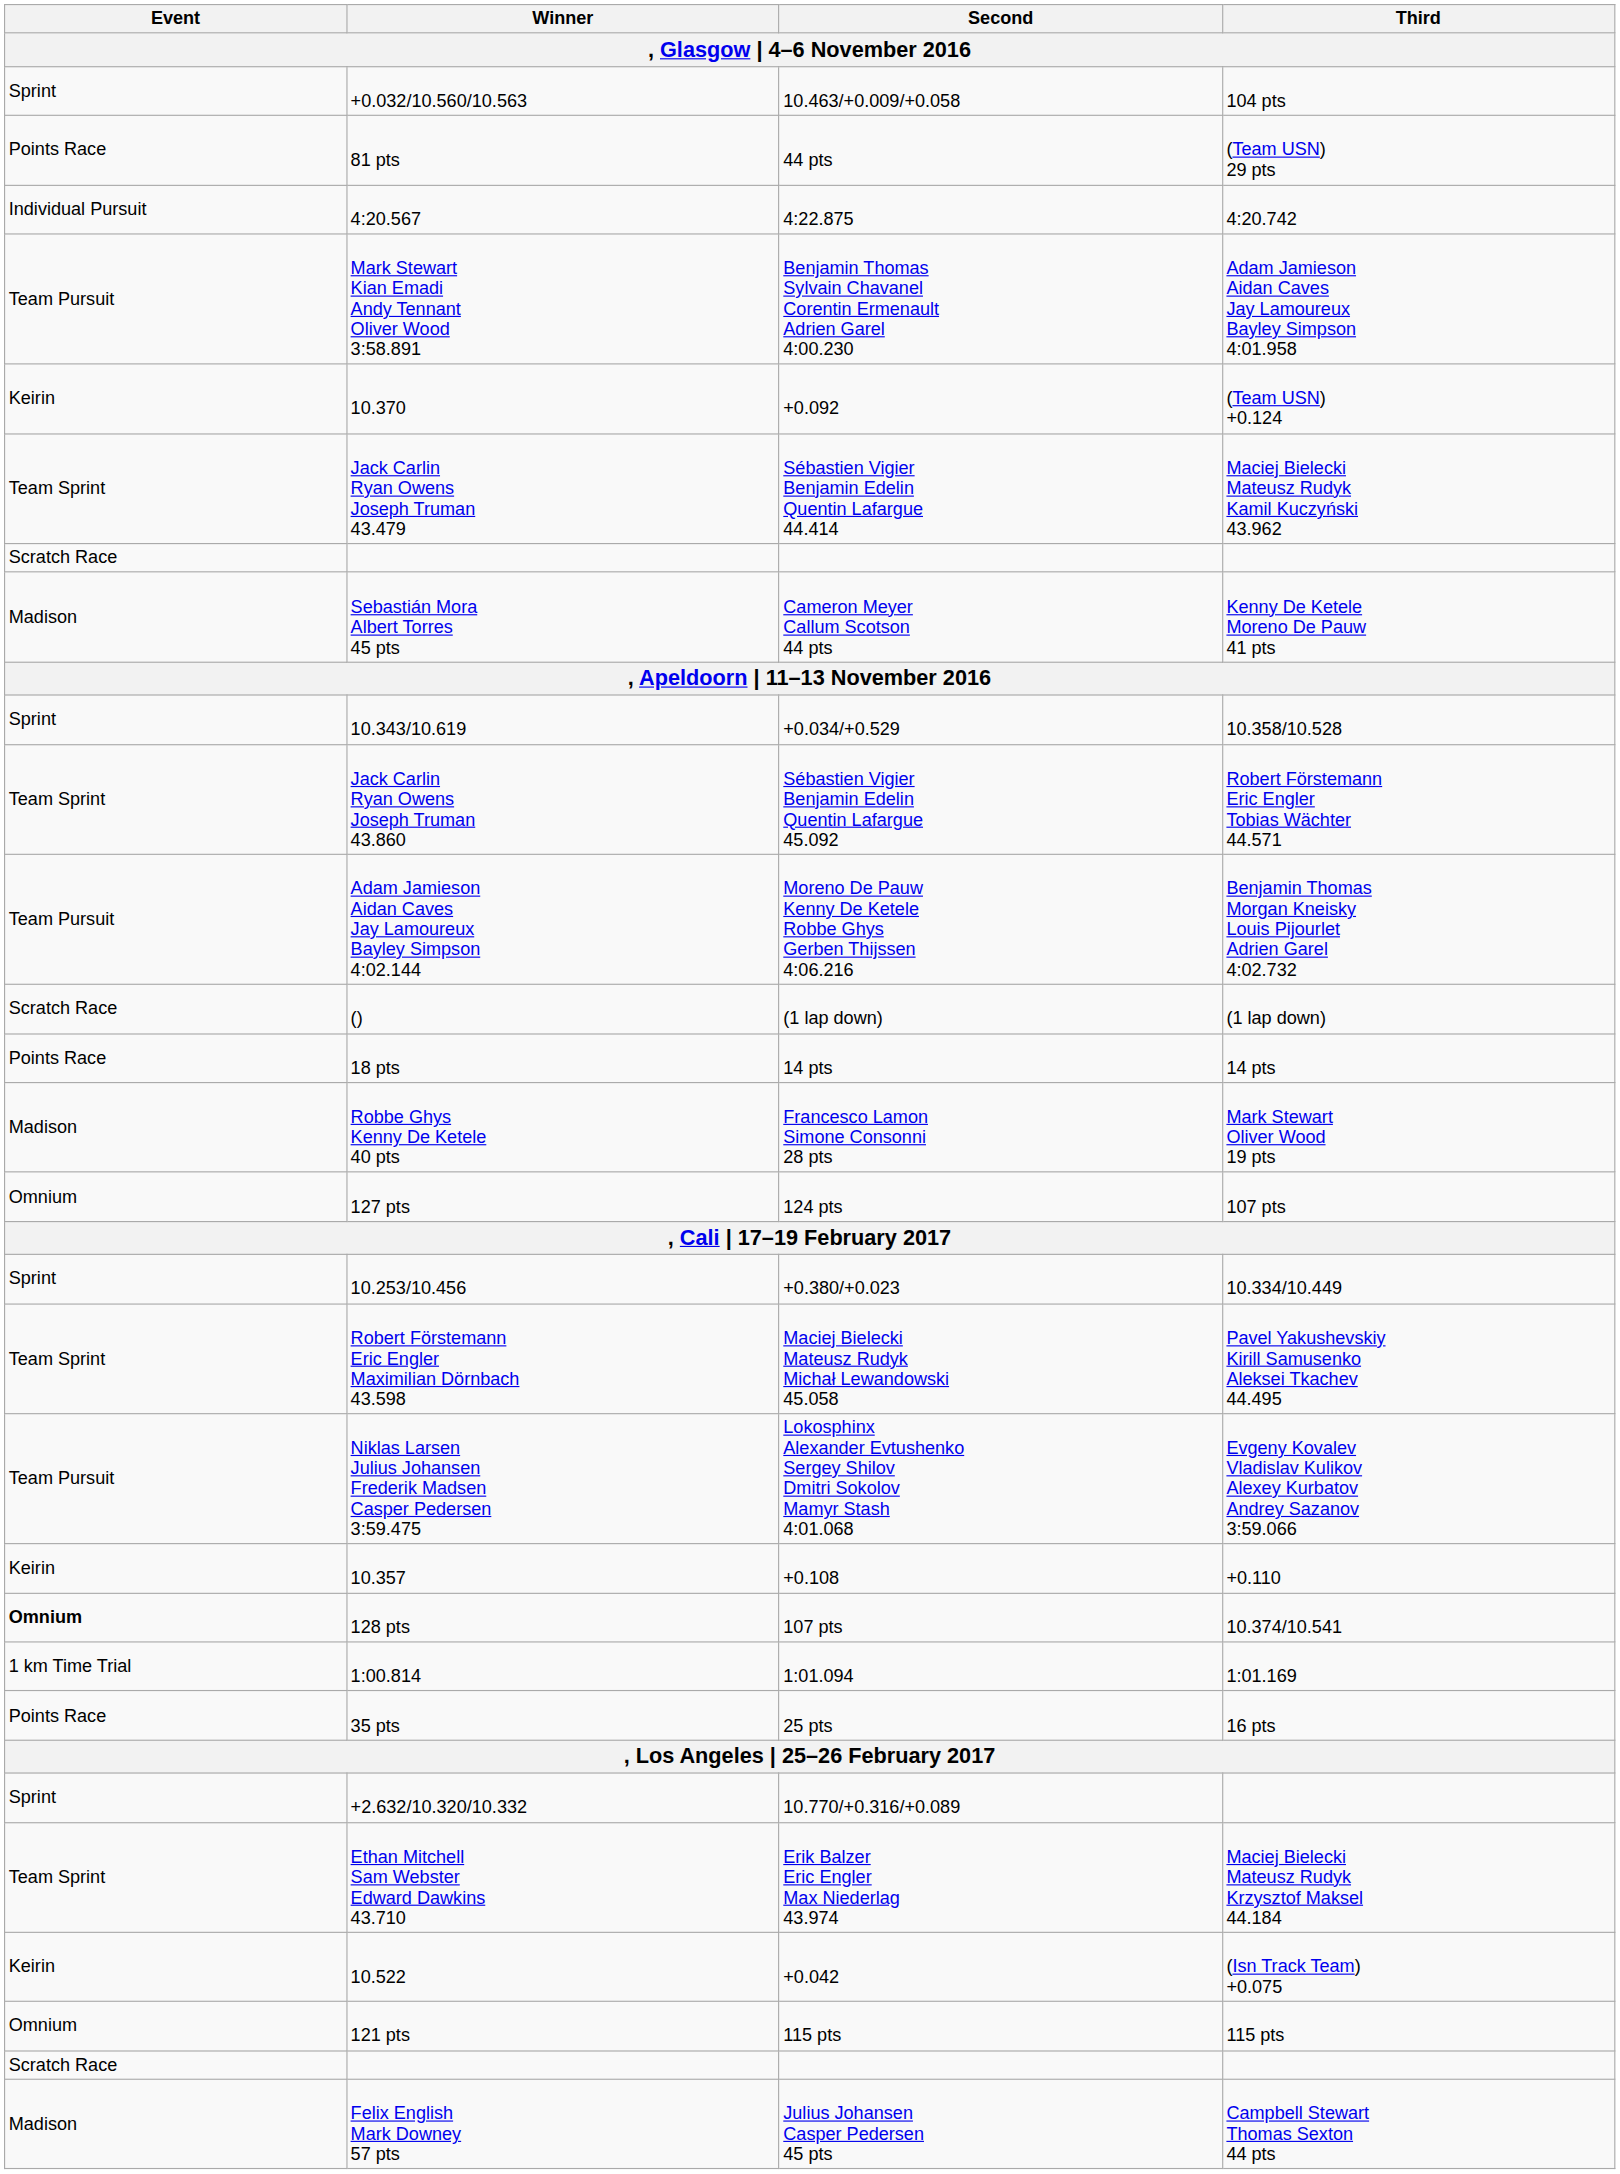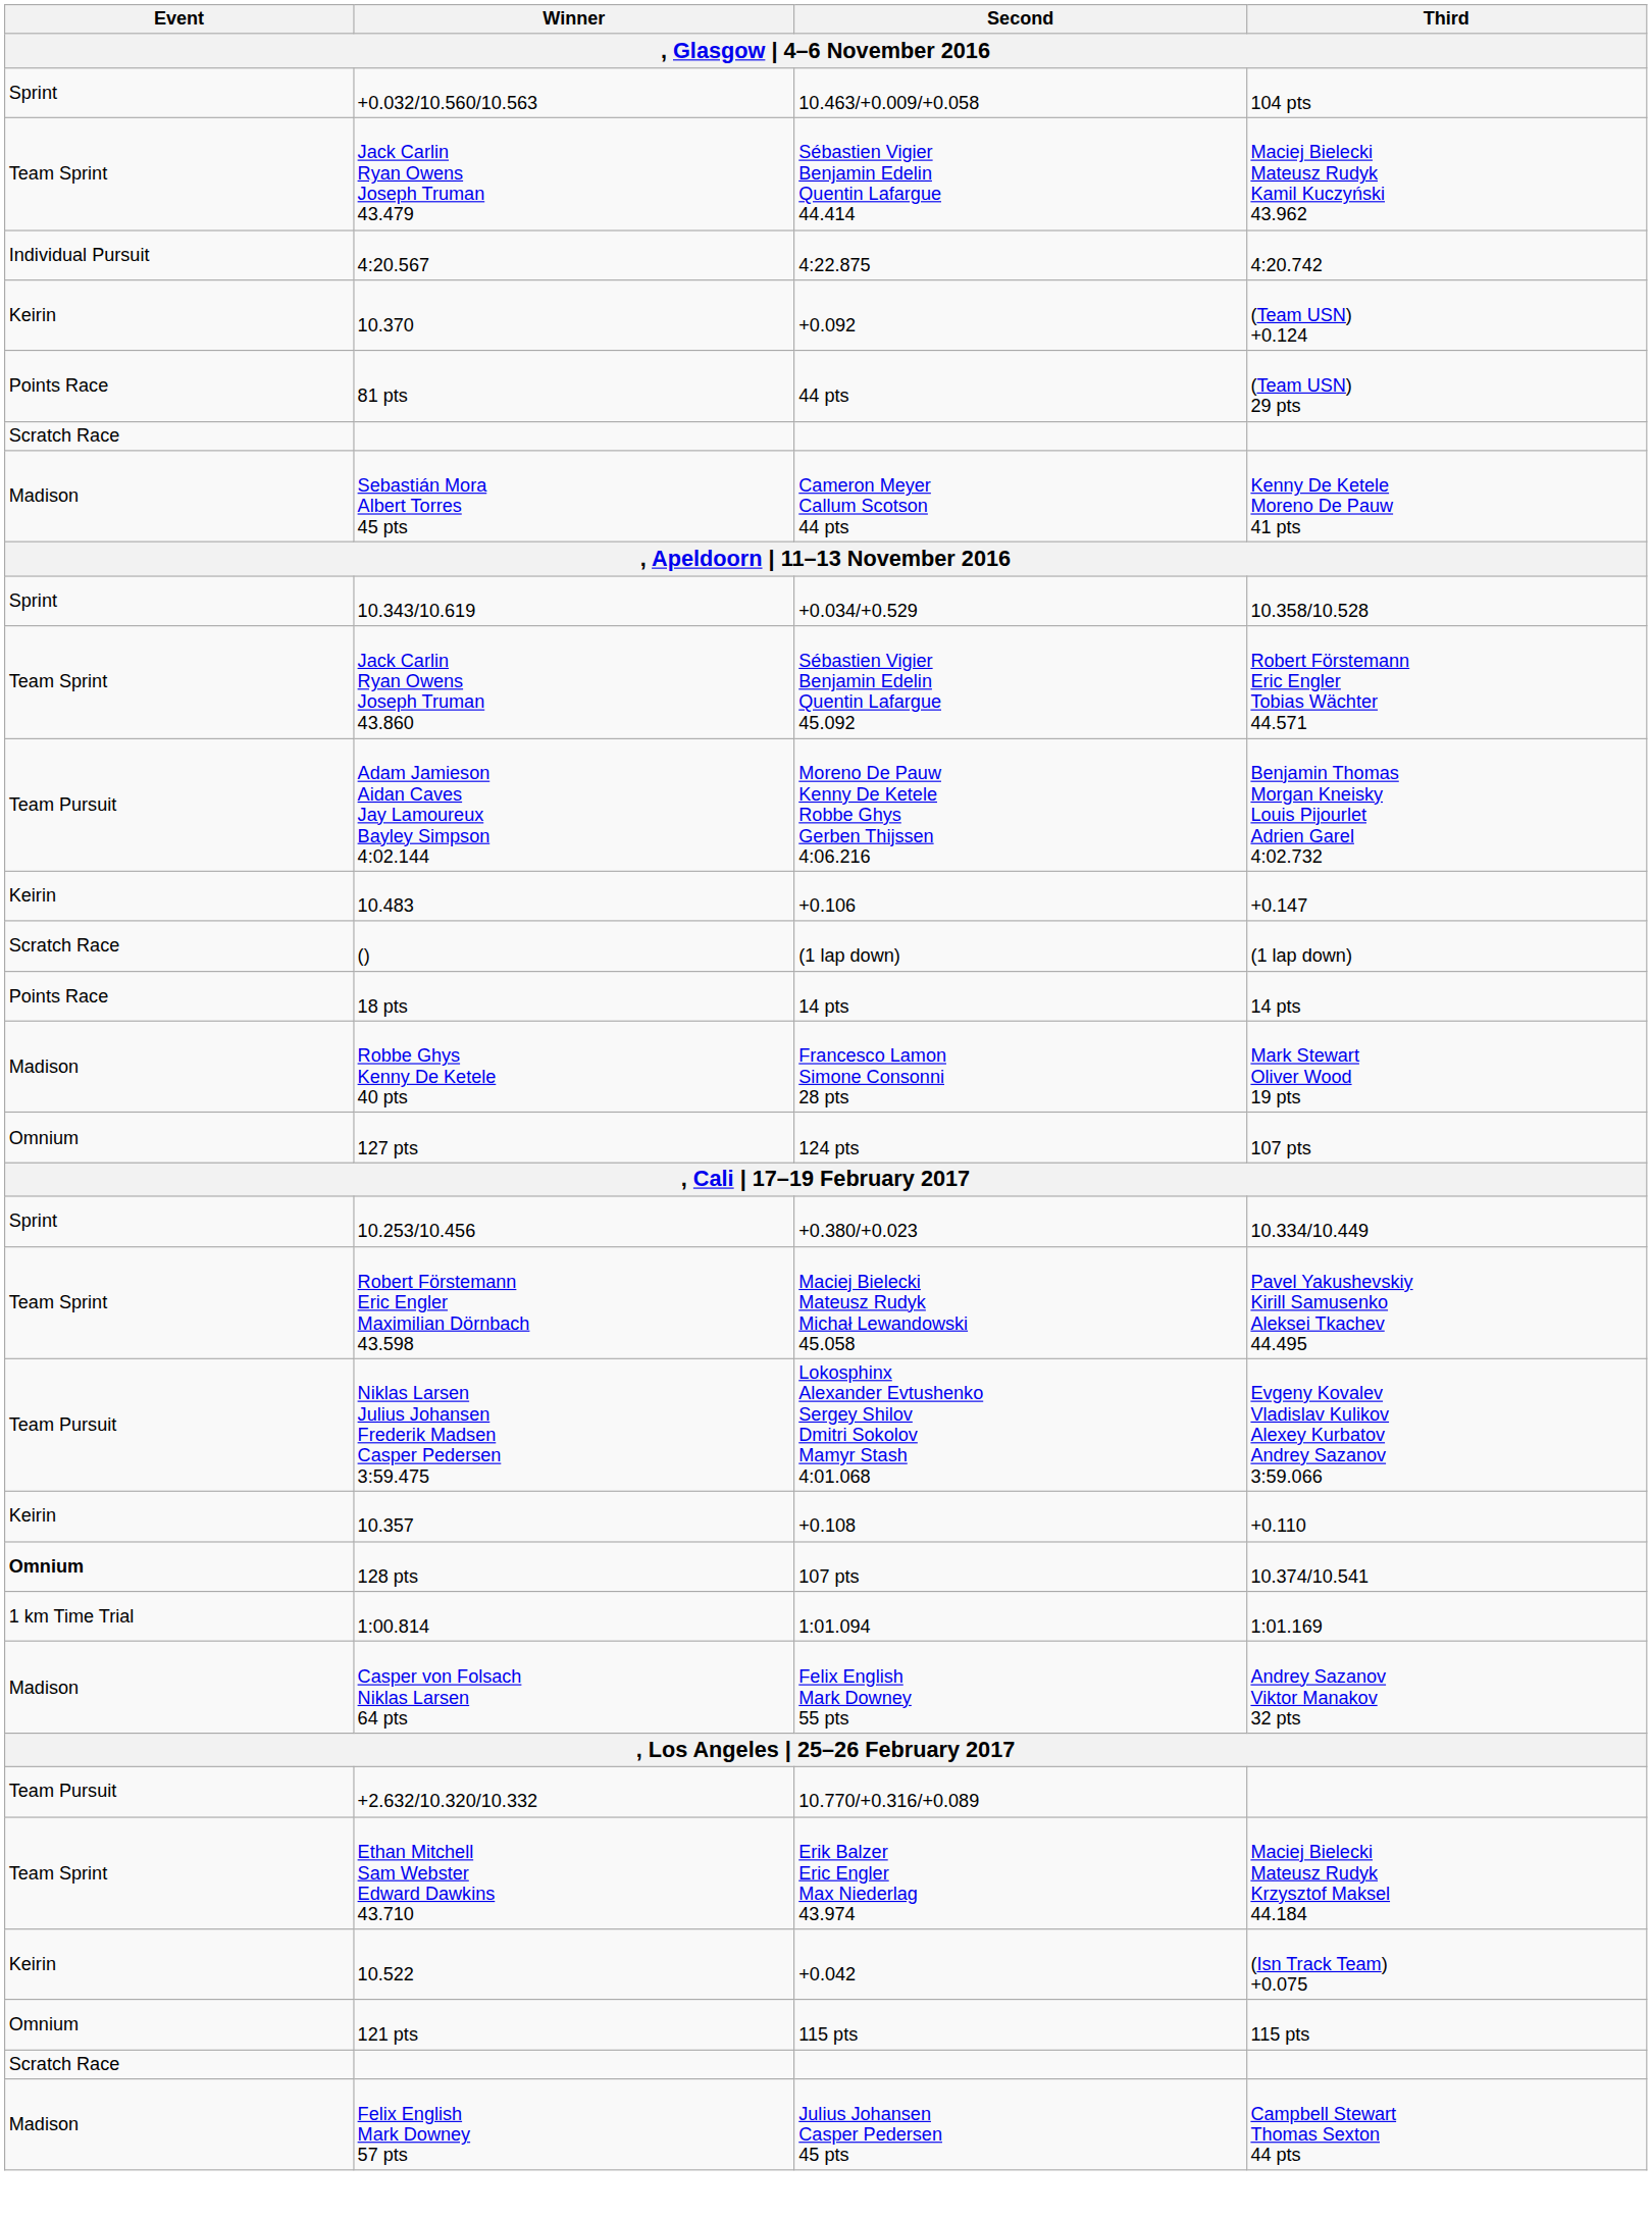 <table class="wikitable"  style="width:90%;">
 <tr>
 <th>Event</th>
 <th>Winner</th>
 <th>Second</th>
 <th>Third</th>
 </tr>
 <tr>
 <th colspan=4><big>, <a href='#'>Glasgow</a> | 4–6 November 2016</big></th>
 </tr>
 <tr>
 <td>Sprint<br><em><small></small></em></td>
 <td><br>+0.032/10.560/10.563</td>
 <td><br>10.463/+0.009/+0.058</td>
 <td><br>104 pts</td>
 </tr>
 <tr>
-<td>Points Race<br><em><small></small></em></td>
-<td><br>81 pts</td>
-<td><br>44 pts</td>
-<td><br>(<a href='#'>Team USN</a>)<br>29 pts</td>
+<td>Team Sprint<br><em><small></small></em></td>
+<td><br><a href='#'>Jack Carlin</a><br><a href='#'>Ryan Owens</a><br><a href='#'>Joseph Truman</a><br>43.479</td>
+<td><br><a href='#'>Sébastien Vigier</a><br><a href='#'>Benjamin Edelin</a><br><a href='#'>Quentin Lafargue</a><br>44.414</td>
+<td><br><a href='#'>Maciej Bielecki</a><br><a href='#'>Mateusz Rudyk</a><br><a href='#'>Kamil Kuczyński</a><br>43.962</td>
 </tr>
 <tr>
 <td>Individual Pursuit<br><em><small></small></em></td>
 <td><br>4:20.567</td>
 <td><br>4:22.875</td>
 <td><br>4:20.742</td>
 </tr>
 <tr>
-<td>Team Pursuit<br><em><small></small></em></td>
-<td><br><a href='#'>Mark Stewart</a><br><a href='#'>Kian Emadi</a><br><a href='#'>Andy Tennant</a><br><a href='#'>Oliver Wood</a><br>3:58.891</td>
-<td><br><a href='#'>Benjamin Thomas</a><br><a href='#'>Sylvain Chavanel</a><br><a href='#'>Corentin Ermenault</a><br><a href='#'>Adrien Garel</a><br>4:00.230</td>
-<td><br><a href='#'>Adam Jamieson</a><br><a href='#'>Aidan Caves</a><br><a href='#'>Jay Lamoureux</a><br><a href='#'>Bayley Simpson</a><br>4:01.958</td>
-</tr>
-<tr>
 <td>Keirin<br><em><small></small></em></td>
 <td><br>10.370</td>
 <td><br>+0.092</td>
 <td><br>(<a href='#'>Team USN</a>)<br>+0.124</td>
 </tr>
 <tr>
-<td>Team Sprint<br><em><small></small></em></td>
-<td><br><a href='#'>Jack Carlin</a><br><a href='#'>Ryan Owens</a><br><a href='#'>Joseph Truman</a><br>43.479</td>
-<td><br><a href='#'>Sébastien Vigier</a><br><a href='#'>Benjamin Edelin</a><br><a href='#'>Quentin Lafargue</a><br>44.414</td>
-<td><br><a href='#'>Maciej Bielecki</a><br><a href='#'>Mateusz Rudyk</a><br><a href='#'>Kamil Kuczyński</a><br>43.962</td>
+<td>Points Race<br><em><small></small></em></td>
+<td><br>81 pts</td>
+<td><br>44 pts</td>
+<td><br>(<a href='#'>Team USN</a>)<br>29 pts</td>
 </tr>
 <tr>
 <td>Scratch Race<br><em><small></small></em></td>
 <td></td>
 <td></td>
 <td></td>
 </tr>
 <tr>
 <td>Madison<br><em><small></small></em></td>
 <td><br><a href='#'>Sebastián Mora</a><br><a href='#'>Albert Torres</a><br>45 pts</td>
 <td><br><a href='#'>Cameron Meyer</a><br><a href='#'>Callum Scotson</a><br>44 pts</td>
 <td><br><a href='#'>Kenny De Ketele</a><br><a href='#'>Moreno De Pauw</a><br>41 pts</td>
 </tr>
 <tr>
 <th colspan=4><big>, <a href='#'>Apeldoorn</a> | 11–13 November 2016</big></th>
 </tr>
 <tr>
 <td>Sprint<br><em><small></small></em></td>
 <td><br>10.343/10.619</td>
 <td><br>+0.034/+0.529</td>
 <td><br>10.358/10.528</td>
 </tr>
 <tr>
 <td>Team Sprint<br><em><small></small></em></td>
 <td><br><a href='#'>Jack Carlin</a><br><a href='#'>Ryan Owens</a><br><a href='#'>Joseph Truman</a><br>43.860</td>
 <td><br><a href='#'>Sébastien Vigier</a><br><a href='#'>Benjamin Edelin</a><br><a href='#'>Quentin Lafargue</a><br>45.092</td>
 <td><br><a href='#'>Robert Förstemann</a><br><a href='#'>Eric Engler</a><br><a href='#'>Tobias Wächter</a><br>44.571</td>
 </tr>
 <tr>
 <td>Team Pursuit<br><em><small></small></em></td>
 <td><br><a href='#'>Adam Jamieson</a><br><a href='#'>Aidan Caves</a><br><a href='#'>Jay Lamoureux</a><br><a href='#'>Bayley Simpson</a><br>4:02.144</td>
 <td><br><a href='#'>Moreno De Pauw</a><br><a href='#'>Kenny De Ketele</a><br><a href='#'>Robbe Ghys</a><br><a href='#'>Gerben Thijssen</a><br>4:06.216</td>
 <td><br><a href='#'>Benjamin Thomas</a><br><a href='#'>Morgan Kneisky</a><br><a href='#'>Louis Pijourlet</a><br><a href='#'>Adrien Garel</a><br>4:02.732</td>
+</tr>
+<tr>
+<td>Keirin<br><em><small></small></em></td>
+<td><br>10.483</td>
+<td><br>+0.106</td>
+<td><br>+0.147</td>
 </tr>
 <tr>
 <td>Scratch Race<br><em><small></small></em></td>
 <td><br>()</td>
 <td><br>(1 lap down)</td>
 <td><br>(1 lap down)</td>
 </tr>
 <tr>
 <td>Points Race<br><em><small></small></em></td>
 <td><br>18 pts</td>
 <td><br>14 pts</td>
 <td><br>14 pts</td>
 </tr>
 <tr>
 <td>Madison<br><em><small></small></em></td>
 <td><br><a href='#'>Robbe Ghys</a><br><a href='#'>Kenny De Ketele</a><br>40 pts</td>
 <td><br><a href='#'>Francesco Lamon</a><br><a href='#'>Simone Consonni</a><br>28 pts</td>
 <td><br><a href='#'>Mark Stewart</a><br><a href='#'>Oliver Wood</a><br>19 pts</td>
 </tr>
 <tr>
 <td>Omnium<br><em><small></small></em></td>
 <td><br>127 pts</td>
 <td><br>124 pts</td>
 <td><br>107 pts</td>
 </tr>
 <tr>
 <th colspan=4><big>, <a href='#'>Cali</a> | 17–19 February 2017</big></th>
 </tr>
 <tr>
 <td>Sprint<br><em><small></small></em></td>
 <td><br>10.253/10.456</td>
 <td><br>+0.380/+0.023</td>
 <td><br>10.334/10.449</td>
 </tr>
 <tr>
 <td>Team Sprint<br><em><small></small></em></td>
 <td><br><a href='#'>Robert Förstemann</a><br><a href='#'>Eric Engler</a><br><a href='#'>Maximilian Dörnbach</a><br>43.598</td>
 <td><br><a href='#'>Maciej Bielecki</a><br><a href='#'>Mateusz Rudyk</a><br><a href='#'>Michał Lewandowski</a><br>45.058</td>
 <td><br><a href='#'>Pavel Yakushevskiy</a><br><a href='#'>Kirill Samusenko</a><br><a href='#'>Aleksei Tkachev</a><br>44.495</td>
 </tr>
 <tr>
 <td>Team Pursuit<br><em><small></small></em></td>
 <td><br><a href='#'>Niklas Larsen</a><br><a href='#'>Julius Johansen</a><br><a href='#'>Frederik Madsen</a><br><a href='#'>Casper Pedersen</a><br>3:59.475</td>
 <td><a href='#'>Lokosphinx</a><br><a href='#'>Alexander Evtushenko</a><br><a href='#'>Sergey Shilov</a><br><a href='#'>Dmitri Sokolov</a><br><a href='#'>Mamyr Stash</a><br>4:01.068</td>
 <td><br><a href='#'>Evgeny Kovalev</a><br><a href='#'>Vladislav Kulikov</a><br><a href='#'>Alexey Kurbatov</a><br><a href='#'>Andrey Sazanov</a><br>3:59.066</td>
 </tr>
 <tr>
 <td>Keirin<br><em><small></small></em></td>
 <td><br>10.357</td>
 <td><br>+0.108</td>
 <td><br>+0.110</td>
 </tr>
 <tr>
 <td><strong>Omnium<br><em><small></small></em></strong></td>
 <td><br>128 pts</td>
 <td><br>107 pts</td>
 <td><br>10.374/10.541</td>
 </tr>
 <tr>
 <td>1 km Time Trial<br><em><small></small></em></td>
 <td><br>1:00.814</td>
 <td><br>1:01.094</td>
 <td><br>1:01.169</td>
 </tr>
 <tr>
-<td>Points Race<br><em><small></small></em></td>
-<td><br>35 pts</td>
-<td><br>25 pts</td>
-<td><br>16 pts</td>
+<td>Madison<br><em><small></small></em></td>
+<td><br><a href='#'>Casper von Folsach</a><br><a href='#'>Niklas Larsen</a><br>64 pts</td>
+<td><br><a href='#'>Felix English</a><br><a href='#'>Mark Downey</a><br>55 pts</td>
+<td><br><a href='#'>Andrey Sazanov</a><br><a href='#'>Viktor Manakov</a><br>32 pts</td>
 </tr>
 <tr>
 <th colspan=4><big>, Los Angeles | 25–26 February 2017</big></th>
 </tr>
 <tr>
-<td>Sprint<br><em><small></small></em></td>
+<td>Team Pursuit<br><em><small></small></em></td>
 <td><br>+2.632/10.320/10.332</td>
 <td><br>10.770/+0.316/+0.089</td>
 <td><br></td>
 </tr>
 <tr>
 <td>Team Sprint<br><em><small></small></em></td>
 <td><br><a href='#'>Ethan Mitchell</a><br><a href='#'>Sam Webster</a><br><a href='#'>Edward Dawkins</a><br>43.710</td>
 <td><br><a href='#'>Erik Balzer</a><br><a href='#'>Eric Engler</a><br><a href='#'>Max Niederlag</a><br>43.974</td>
 <td><br><a href='#'>Maciej Bielecki</a><br><a href='#'>Mateusz Rudyk</a><br><a href='#'>Krzysztof Maksel</a><br>44.184</td>
 </tr>
 <tr>
 <td>Keirin<br><em><small></small></em></td>
 <td><br>10.522</td>
 <td><br>+0.042</td>
 <td><br>(<a href='#'>Isn Track Team</a>)<br>+0.075</td>
 </tr>
 <tr>
 <td>Omnium<br><em><small></small></em></td>
 <td><br>121 pts</td>
 <td><br>115 pts</td>
 <td><br>115 pts</td>
 </tr>
 <tr>
 <td>Scratch Race<br><em><small></small></em></td>
 <td></td>
 <td></td>
 <td></td>
 </tr>
 <tr>
 <td>Madison<br><em><small></small></em></td>
 <td><br><a href='#'>Felix English</a><br><a href='#'>Mark Downey</a><br>57 pts</td>
 <td><br><a href='#'>Julius Johansen</a><br><a href='#'>Casper Pedersen</a><br>45 pts</td>
 <td><br><a href='#'>Campbell Stewart</a><br><a href='#'>Thomas Sexton</a><br>44 pts</td>
 </tr>
 </table>
